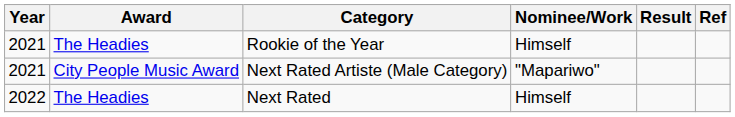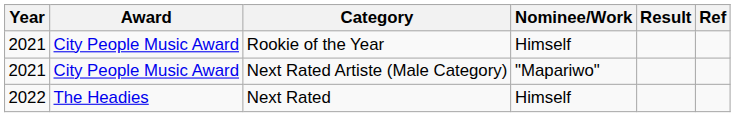 <table class="wikitable">
 <tr>
 <th>Year</th>
 <th>Award</th>
 <th>Category</th>
 <th>Nominee/Work</th>
 <th>Result</th>
 <th>Ref</th>
 </tr>
 <tr>
 <td>2021</td>
-<td><a href='#'>The Headies</a></td>
+<td><a href='#'>City People Music Award</a></td>
 <td>Rookie of the Year</td>
 <td>Himself</td>
 <td></td>
 <td></td>
 </tr>
 <tr>
 <td>2021</td>
 <td><a href='#'>City People Music Award</a></td>
 <td>Next Rated Artiste (Male Category)</td>
 <td>"Mapariwo"</td>
 <td></td>
 <td></td>
 </tr>
 <tr>
 <td>2022</td>
 <td><a href='#'>The Headies</a></td>
 <td>Next Rated</td>
 <td>Himself</td>
 <td></td>
 <td></td>
 </tr>
 </table>
